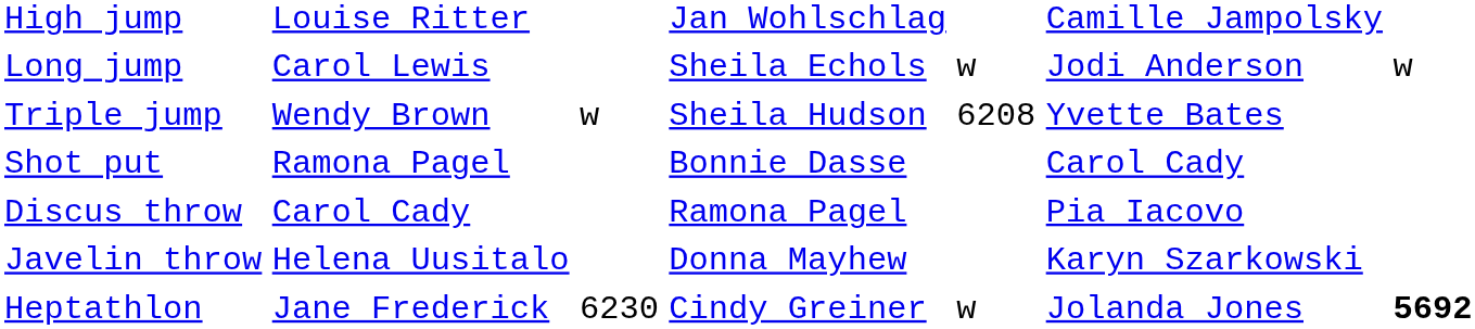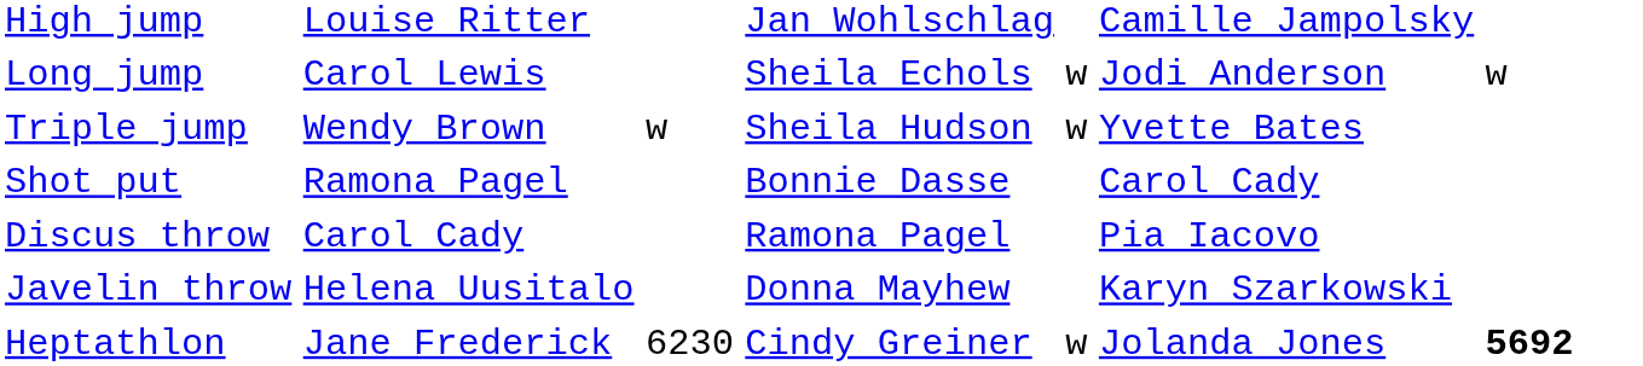 <table>
 <tr>
 <td><a href='#'>High jump</a></td>
 <td><a href='#'>Louise Ritter</a></td>
 <td></td>
 <td><a href='#'>Jan Wohlschlag</a></td>
 <td></td>
 <td><a href='#'>Camille Jampolsky</a></td>
 <td></td>
 </tr>
 <tr>
 <td><a href='#'>Long jump</a></td>
 <td><a href='#'>Carol Lewis</a></td>
 <td></td>
 <td><a href='#'>Sheila Echols</a></td>
 <td>w</td>
 <td><a href='#'>Jodi Anderson</a></td>
 <td>w</td>
 </tr>
 <tr>
 <td><a href='#'>Triple jump</a></td>
 <td><a href='#'>Wendy Brown</a></td>
 <td>w</td>
 <td><a href='#'>Sheila Hudson</a></td>
-<td>6208</td>
+<td>w</td>
 <td><a href='#'>Yvette Bates</a></td>
 <td></td>
 </tr>
 <tr>
 <td><a href='#'>Shot put</a></td>
 <td><a href='#'>Ramona Pagel</a></td>
 <td></td>
 <td><a href='#'>Bonnie Dasse</a></td>
 <td></td>
 <td><a href='#'>Carol Cady</a></td>
 <td></td>
 </tr>
 <tr>
 <td><a href='#'>Discus throw</a></td>
 <td><a href='#'>Carol Cady</a></td>
 <td></td>
 <td><a href='#'>Ramona Pagel</a></td>
 <td></td>
 <td><a href='#'>Pia Iacovo</a></td>
 <td></td>
 </tr>
 <tr>
 <td><a href='#'>Javelin throw</a></td>
 <td><a href='#'>Helena Uusitalo</a> </td>
 <td></td>
 <td><a href='#'>Donna Mayhew</a></td>
 <td></td>
 <td><a href='#'>Karyn Szarkowski</a></td>
 <td></td>
 </tr>
 <tr>
 <td><a href='#'>Heptathlon</a></td>
 <td><a href='#'>Jane Frederick</a></td>
 <td>6230</td>
 <td><a href='#'>Cindy Greiner</a></td>
 <td>w</td>
 <td><a href='#'>Jolanda Jones</a></td>
 <td><strong>5692</strong></td>
 </tr>
 </table>
